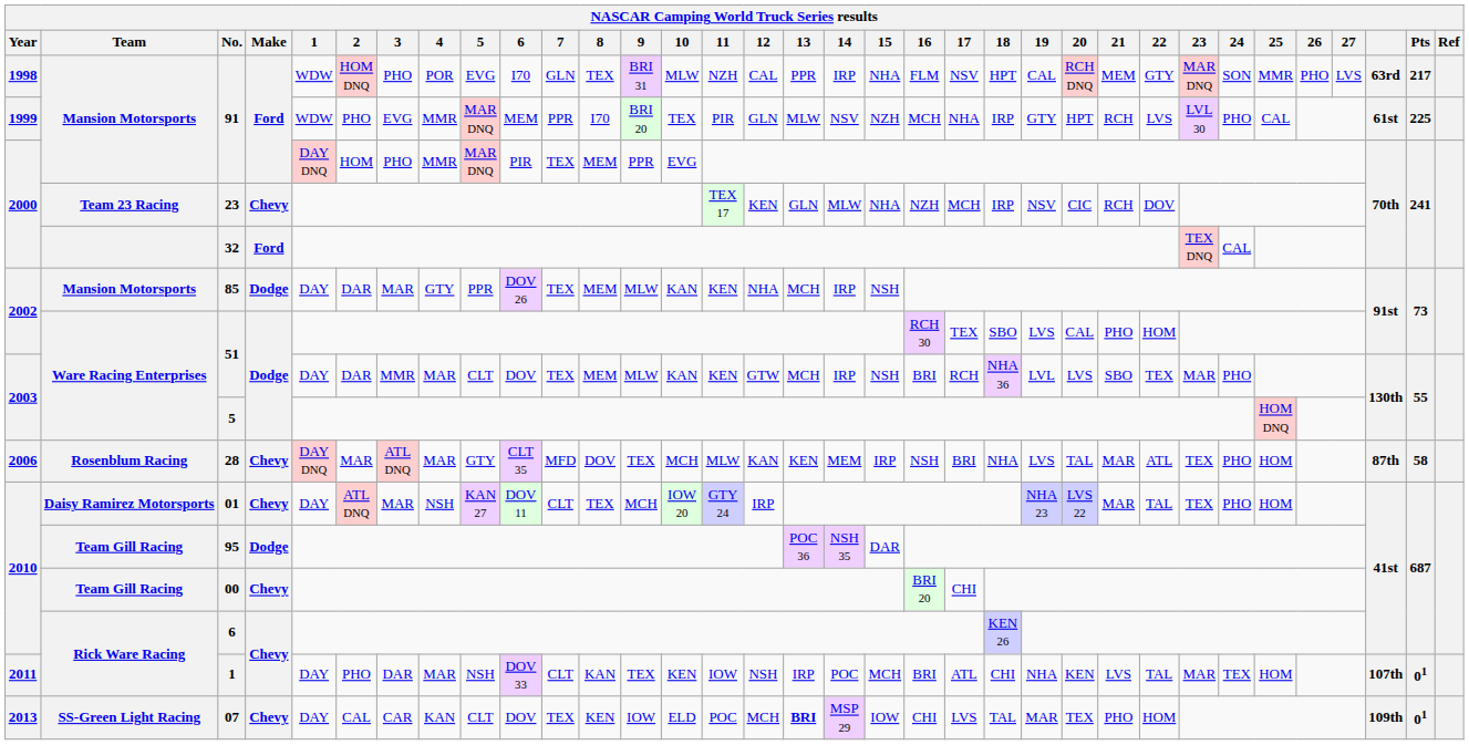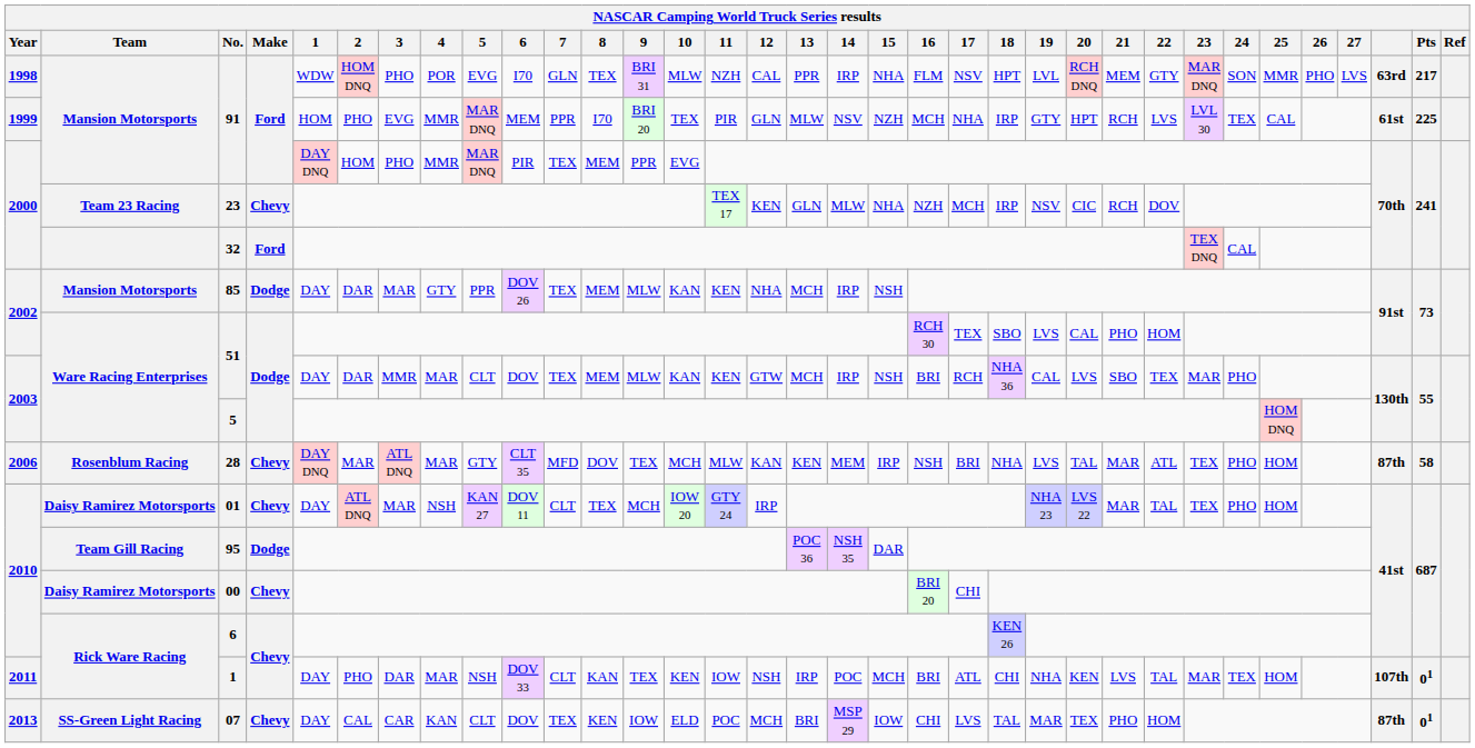 <table class="wikitable" style="text-align:center; font-size:75%">
 <tr>
 <th colspan=45><a href='#'>NASCAR Camping World Truck Series</a> results</th>
 </tr>
 <tr>
 <th>Year</th>
 <th>Team</th>
 <th>No.</th>
 <th>Make</th>
 <th>1</th>
 <th>2</th>
 <th>3</th>
 <th>4</th>
 <th>5</th>
 <th>6</th>
 <th>7</th>
 <th>8</th>
 <th>9</th>
 <th>10</th>
 <th>11</th>
 <th>12</th>
 <th>13</th>
 <th>14</th>
 <th>15</th>
 <th>16</th>
 <th>17</th>
 <th>18</th>
 <th>19</th>
 <th>20</th>
 <th>21</th>
 <th>22</th>
 <th>23</th>
 <th>24</th>
 <th>25</th>
 <th>26</th>
 <th>27</th>
 <th></th>
 <th>Pts</th>
 <th>Ref</th>
 </tr>
 <tr>
 <th><a href='#'>1998</a></th>
 <th rowspan=3><a href='#'>Mansion Motorsports</a></th>
 <th rowspan=3>91</th>
 <th rowspan=3><a href='#'>Ford</a></th>
 <td><a href='#'>WDW</a></td>
 <td style="background:#FFCFCF;"><a href='#'>HOM</a><br><small>DNQ</small></td>
 <td><a href='#'>PHO</a></td>
 <td><a href='#'>POR</a></td>
 <td><a href='#'>EVG</a></td>
 <td><a href='#'>I70</a></td>
 <td><a href='#'>GLN</a></td>
 <td><a href='#'>TEX</a></td>
 <td style="background:#EFCFFF;"><a href='#'>BRI</a><br><small>31</small></td>
 <td><a href='#'>MLW</a></td>
 <td><a href='#'>NZH</a></td>
 <td><a href='#'>CAL</a></td>
 <td><a href='#'>PPR</a></td>
 <td><a href='#'>IRP</a></td>
 <td><a href='#'>NHA</a></td>
 <td><a href='#'>FLM</a></td>
 <td><a href='#'>NSV</a></td>
 <td><a href='#'>HPT</a></td>
-<td><a href='#'>CAL</a></td>
+<td><a href='#'>LVL</a></td>
 <td style="background:#FFCFCF;"><a href='#'>RCH</a><br><small>DNQ</small></td>
 <td><a href='#'>MEM</a></td>
 <td><a href='#'>GTY</a></td>
 <td style="background:#FFCFCF;"><a href='#'>MAR</a><br><small>DNQ</small></td>
 <td><a href='#'>SON</a></td>
 <td><a href='#'>MMR</a></td>
 <td><a href='#'>PHO</a></td>
 <td><a href='#'>LVS</a></td>
 <th>63rd</th>
 <th>217</th>
 <th></th>
 </tr>
 <tr>
 <th><a href='#'>1999</a></th>
-<td><a href='#'>WDW</a></td>
+<td><a href='#'>HOM</a></td>
 <td><a href='#'>PHO</a></td>
 <td><a href='#'>EVG</a></td>
 <td><a href='#'>MMR</a></td>
 <td style="background:#FFCFCF;"><a href='#'>MAR</a><br><small>DNQ</small></td>
 <td><a href='#'>MEM</a></td>
 <td><a href='#'>PPR</a></td>
 <td><a href='#'>I70</a></td>
 <td style="background:#DFFFDF;"><a href='#'>BRI</a><br><small>20</small></td>
 <td><a href='#'>TEX</a></td>
 <td><a href='#'>PIR</a></td>
 <td><a href='#'>GLN</a></td>
 <td><a href='#'>MLW</a></td>
 <td><a href='#'>NSV</a></td>
 <td><a href='#'>NZH</a></td>
 <td><a href='#'>MCH</a></td>
 <td><a href='#'>NHA</a></td>
 <td><a href='#'>IRP</a></td>
 <td><a href='#'>GTY</a></td>
 <td><a href='#'>HPT</a></td>
 <td><a href='#'>RCH</a></td>
 <td><a href='#'>LVS</a></td>
 <td style="background:#EFCFFF;"><a href='#'>LVL</a><br><small>30</small></td>
-<td><a href='#'>PHO</a></td>
+<td><a href='#'>TEX</a></td>
 <td><a href='#'>CAL</a></td>
 <td colspan=2></td>
 <th>61st</th>
 <th>225</th>
 <th></th>
 </tr>
 <tr>
 <th rowspan=3><a href='#'>2000</a></th>
 <td style="background:#FFCFCF;"><a href='#'>DAY</a><br><small>DNQ</small></td>
 <td><a href='#'>HOM</a></td>
 <td><a href='#'>PHO</a></td>
 <td><a href='#'>MMR</a></td>
 <td style="background:#FFCFCF;"><a href='#'>MAR</a><br><small>DNQ</small></td>
 <td><a href='#'>PIR</a></td>
 <td><a href='#'>TEX</a></td>
 <td><a href='#'>MEM</a></td>
 <td><a href='#'>PPR</a></td>
 <td><a href='#'>EVG</a></td>
 <td colspan=17></td>
 <th rowspan=3>70th</th>
 <th rowspan=3>241</th>
 <th rowspan=3></th>
 </tr>
 <tr>
 <th><a href='#'>Team 23 Racing</a></th>
 <th>23</th>
 <th><a href='#'>Chevy</a></th>
 <td colspan=10></td>
 <td style="background:#DFFFDF;"><a href='#'>TEX</a><br><small>17</small></td>
 <td><a href='#'>KEN</a></td>
 <td><a href='#'>GLN</a></td>
 <td><a href='#'>MLW</a></td>
 <td><a href='#'>NHA</a></td>
 <td><a href='#'>NZH</a></td>
 <td><a href='#'>MCH</a></td>
 <td><a href='#'>IRP</a></td>
 <td><a href='#'>NSV</a></td>
 <td><a href='#'>CIC</a></td>
 <td><a href='#'>RCH</a></td>
 <td><a href='#'>DOV</a></td>
 <td colspan=5></td>
 </tr>
 <tr>
 <th></th>
 <th>32</th>
 <th><a href='#'>Ford</a></th>
 <td colspan=22></td>
 <td style="background:#FFCFCF;"><a href='#'>TEX</a><br><small>DNQ</small></td>
 <td><a href='#'>CAL</a></td>
 <td colspan=3></td>
 </tr>
 <tr>
 <th rowspan=2><a href='#'>2002</a></th>
 <th><a href='#'>Mansion Motorsports</a></th>
 <th>85</th>
 <th><a href='#'>Dodge</a></th>
 <td><a href='#'>DAY</a></td>
 <td><a href='#'>DAR</a></td>
 <td><a href='#'>MAR</a></td>
 <td><a href='#'>GTY</a></td>
 <td><a href='#'>PPR</a></td>
 <td style="background:#EFCFFF;"><a href='#'>DOV</a><br><small>26</small></td>
 <td><a href='#'>TEX</a></td>
 <td><a href='#'>MEM</a></td>
 <td><a href='#'>MLW</a></td>
 <td><a href='#'>KAN</a></td>
 <td><a href='#'>KEN</a></td>
 <td><a href='#'>NHA</a></td>
 <td><a href='#'>MCH</a></td>
 <td><a href='#'>IRP</a></td>
 <td><a href='#'>NSH</a></td>
 <td colspan=12></td>
 <th rowspan=2>91st</th>
 <th rowspan=2>73</th>
 <th rowspan=2></th>
 </tr>
 <tr>
 <th rowspan=3 nowrap><a href='#'>Ware Racing Enterprises</a></th>
 <th rowspan=2>51</th>
 <th rowspan=3><a href='#'>Dodge</a></th>
 <td colspan=15></td>
 <td style="background:#EFCFFF;"><a href='#'>RCH</a><br><small>30</small></td>
 <td><a href='#'>TEX</a></td>
 <td><a href='#'>SBO</a></td>
 <td><a href='#'>LVS</a></td>
 <td><a href='#'>CAL</a></td>
 <td><a href='#'>PHO</a></td>
 <td><a href='#'>HOM</a></td>
 <td colspan=5></td>
 </tr>
 <tr>
 <th rowspan=2><a href='#'>2003</a></th>
 <td><a href='#'>DAY</a></td>
 <td><a href='#'>DAR</a></td>
 <td><a href='#'>MMR</a></td>
 <td><a href='#'>MAR</a></td>
 <td><a href='#'>CLT</a></td>
 <td><a href='#'>DOV</a></td>
 <td><a href='#'>TEX</a></td>
 <td><a href='#'>MEM</a></td>
 <td><a href='#'>MLW</a></td>
 <td><a href='#'>KAN</a></td>
 <td><a href='#'>KEN</a></td>
 <td><a href='#'>GTW</a></td>
 <td><a href='#'>MCH</a></td>
 <td><a href='#'>IRP</a></td>
 <td><a href='#'>NSH</a></td>
 <td><a href='#'>BRI</a></td>
 <td><a href='#'>RCH</a></td>
 <td style="background:#EFCFFF;"><a href='#'>NHA</a><br><small>36</small></td>
-<td><a href='#'>LVL</a></td>
+<td><a href='#'>CAL</a></td>
 <td><a href='#'>LVS</a></td>
 <td><a href='#'>SBO</a></td>
 <td><a href='#'>TEX</a></td>
 <td><a href='#'>MAR</a></td>
 <td><a href='#'>PHO</a></td>
 <td colspan=3></td>
 <th rowspan=2>130th</th>
 <th rowspan=2>55</th>
 <th rowspan=2></th>
 </tr>
 <tr>
 <th>5</th>
 <td colspan=24></td>
 <td style="background:#FFCFCF;"><a href='#'>HOM</a><br><small>DNQ</small></td>
 <td colspan=2></td>
 </tr>
 <tr>
 <th><a href='#'>2006</a></th>
 <th><a href='#'>Rosenblum Racing</a></th>
 <th>28</th>
 <th><a href='#'>Chevy</a></th>
 <td style="background:#FFCFCF;"><a href='#'>DAY</a><br><small>DNQ</small></td>
 <td><a href='#'>MAR</a></td>
 <td style="background:#FFCFCF;"><a href='#'>ATL</a><br><small>DNQ</small></td>
 <td><a href='#'>MAR</a></td>
 <td><a href='#'>GTY</a></td>
 <td style="background:#EFCFFF;"><a href='#'>CLT</a><br><small>35</small></td>
 <td><a href='#'>MFD</a></td>
 <td><a href='#'>DOV</a></td>
 <td><a href='#'>TEX</a></td>
 <td><a href='#'>MCH</a></td>
 <td><a href='#'>MLW</a></td>
 <td><a href='#'>KAN</a></td>
 <td><a href='#'>KEN</a></td>
 <td><a href='#'>MEM</a></td>
 <td><a href='#'>IRP</a></td>
 <td><a href='#'>NSH</a></td>
 <td><a href='#'>BRI</a></td>
 <td><a href='#'>NHA</a></td>
 <td><a href='#'>LVS</a></td>
 <td><a href='#'>TAL</a></td>
 <td><a href='#'>MAR</a></td>
 <td><a href='#'>ATL</a></td>
 <td><a href='#'>TEX</a></td>
 <td><a href='#'>PHO</a></td>
 <td><a href='#'>HOM</a></td>
 <td colspan=2></td>
 <th>87th</th>
 <th>58</th>
 <th></th>
 </tr>
 <tr>
 <th rowspan=4><a href='#'>2010</a></th>
 <th nowrap><a href='#'>Daisy Ramirez Motorsports</a></th>
 <th>01</th>
 <th><a href='#'>Chevy</a></th>
 <td><a href='#'>DAY</a></td>
 <td style="background:#FFCFCF;"><a href='#'>ATL</a><br><small>DNQ</small></td>
 <td><a href='#'>MAR</a></td>
 <td><a href='#'>NSH</a></td>
 <td style="background:#EFCFFF;"><a href='#'>KAN</a><br><small>27</small></td>
 <td style="background:#DFFFDF;"><a href='#'>DOV</a><br><small>11</small></td>
 <td><a href='#'>CLT</a></td>
 <td><a href='#'>TEX</a></td>
 <td><a href='#'>MCH</a></td>
 <td style="background:#DFFFDF;"><a href='#'>IOW</a><br><small>20</small></td>
 <td style="background:#CFCFFF;"><a href='#'>GTY</a><br><small>24</small></td>
 <td><a href='#'>IRP</a></td>
 <td colspan=6></td>
 <td style="background:#CFCFFF;"><a href='#'>NHA</a><br><small>23</small></td>
 <td style="background:#CFCFFF;"><a href='#'>LVS</a><br><small>22</small></td>
 <td><a href='#'>MAR</a></td>
 <td><a href='#'>TAL</a></td>
 <td><a href='#'>TEX</a></td>
 <td><a href='#'>PHO</a></td>
 <td><a href='#'>HOM</a></td>
 <td colspan=2></td>
 <th rowspan=4>41st</th>
 <th rowspan=4>687</th>
 <th rowspan=4></th>
 </tr>
 <tr>
 <th><a href='#'>Team Gill Racing</a></th>
 <th>95</th>
 <th><a href='#'>Dodge</a></th>
 <td colspan=12></td>
 <td style="background:#EFCFFF;"><a href='#'>POC</a><br><small>36</small></td>
 <td style="background:#EFCFFF;"><a href='#'>NSH</a><br><small>35</small></td>
 <td><a href='#'>DAR</a></td>
 <td colspan=12></td>
 </tr>
 <tr>
-<th><a href='#'>Team Gill Racing</a></th>
+<th><a href='#'>Daisy Ramirez Motorsports</a></th>
 <th>00</th>
 <th><a href='#'>Chevy</a></th>
 <td colspan=15></td>
 <td style="background:#DFFFDF;"><a href='#'>BRI</a><br><small>20</small></td>
 <td><a href='#'>CHI</a></td>
 <td colspan=10></td>
 </tr>
 <tr>
 <th rowspan=2><a href='#'>Rick Ware Racing</a></th>
 <th>6</th>
 <th rowspan=2><a href='#'>Chevy</a></th>
 <td colspan=17></td>
 <td style="background:#CFCFFF;"><a href='#'>KEN</a><br><small>26</small></td>
 <td colspan=9></td>
 </tr>
 <tr>
 <th><a href='#'>2011</a></th>
 <th>1</th>
 <td><a href='#'>DAY</a></td>
 <td><a href='#'>PHO</a></td>
 <td><a href='#'>DAR</a></td>
 <td><a href='#'>MAR</a></td>
 <td><a href='#'>NSH</a></td>
 <td style="background:#EFCFFF;"><a href='#'>DOV</a><br><small>33</small></td>
 <td><a href='#'>CLT</a></td>
 <td><a href='#'>KAN</a></td>
 <td><a href='#'>TEX</a></td>
 <td><a href='#'>KEN</a></td>
 <td><a href='#'>IOW</a></td>
 <td><a href='#'>NSH</a></td>
 <td><a href='#'>IRP</a></td>
 <td><a href='#'>POC</a></td>
 <td><a href='#'>MCH</a></td>
 <td><a href='#'>BRI</a></td>
 <td><a href='#'>ATL</a></td>
 <td><a href='#'>CHI</a></td>
 <td><a href='#'>NHA</a></td>
 <td><a href='#'>KEN</a></td>
 <td><a href='#'>LVS</a></td>
 <td><a href='#'>TAL</a></td>
 <td><a href='#'>MAR</a></td>
 <td><a href='#'>TEX</a></td>
 <td><a href='#'>HOM</a></td>
 <td colspan=2></td>
 <th>107th</th>
 <th>0<sup>1</sup></th>
 <th></th>
 </tr>
 <tr>
 <th><a href='#'>2013</a></th>
 <th><a href='#'>SS-Green Light Racing</a></th>
 <th>07</th>
 <th><a href='#'>Chevy</a></th>
 <td><a href='#'>DAY</a></td>
 <td><a href='#'>CAL</a></td>
 <td><a href='#'>CAR</a></td>
 <td><a href='#'>KAN</a></td>
 <td><a href='#'>CLT</a></td>
 <td><a href='#'>DOV</a></td>
 <td><a href='#'>TEX</a></td>
 <td><a href='#'>KEN</a></td>
 <td><a href='#'>IOW</a></td>
 <td><a href='#'>ELD</a></td>
 <td><a href='#'>POC</a></td>
 <td><a href='#'>MCH</a></td>
-<td><strong><a href='#'>BRI</a></strong></td>
+<td><a href='#'>BRI</a></td>
 <td style="background:#EFCFFF;"><a href='#'>MSP</a><br><small>29</small></td>
 <td><a href='#'>IOW</a></td>
 <td><a href='#'>CHI</a></td>
 <td><a href='#'>LVS</a></td>
 <td><a href='#'>TAL</a></td>
 <td><a href='#'>MAR</a></td>
 <td><a href='#'>TEX</a></td>
 <td><a href='#'>PHO</a></td>
 <td><a href='#'>HOM</a></td>
 <td colspan=5></td>
-<th>109th</th>
+<th>87th</th>
 <th>0<sup>1</sup></th>
 <th></th>
 </tr>
 </table>
